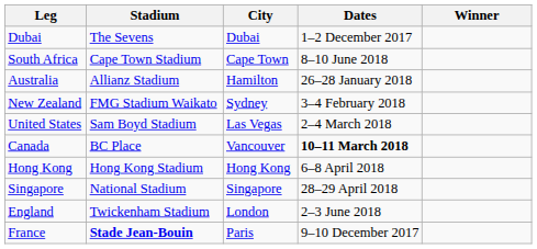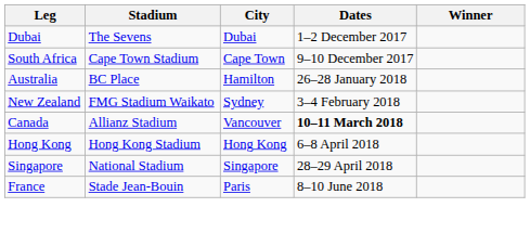 <table class="wikitable sortable"  text-align:left;">
 <tr bgcolor="#efefef">
 <th style="width:5.5em;">Leg</th>
 <th style="width:9.5em;">Stadium</th>
 <th style="width:5.0em;">City</th>
 <th>Dates</th>
 <th style="width:7.5em;">Winner</th>
 </tr>
 <tr>
 <td><a href='#'>Dubai</a></td>
 <td><a href='#'>The Sevens</a></td>
 <td><a href='#'>Dubai</a></td>
 <td>1–2 December 2017</td>
 <td></td>
 </tr>
 <tr>
 <td><a href='#'>South Africa</a></td>
 <td><a href='#'>Cape Town Stadium</a></td>
 <td><a href='#'>Cape Town</a></td>
-<td>8–10 June 2018</td>
+<td>9–10 December 2017</td>
 <td></td>
 </tr>
 <tr>
 <td><a href='#'>Australia</a></td>
-<td><a href='#'>Allianz Stadium</a></td>
+<td><a href='#'>BC Place</a></td>
 <td><a href='#'>Hamilton</a></td>
 <td>26–28 January 2018</td>
 <td></td>
 </tr>
 <tr>
 <td><a href='#'>New Zealand</a></td>
 <td><a href='#'>FMG Stadium Waikato</a></td>
 <td><a href='#'>Sydney</a></td>
 <td>3–4 February 2018</td>
 <td></td>
 </tr>
 <tr>
-<td><a href='#'>United States</a></td>
-<td><a href='#'>Sam Boyd Stadium</a></td>
-<td><a href='#'>Las Vegas</a></td>
-<td>2–4 March 2018</td>
-<td></td>
-</tr>
-<tr>
 <td><a href='#'>Canada</a></td>
-<td><a href='#'>BC Place</a></td>
+<td><a href='#'>Allianz Stadium</a></td>
 <td><a href='#'>Vancouver</a></td>
 <td><strong>10–11 March 2018</strong></td>
 <td></td>
 </tr>
 <tr>
 <td><a href='#'>Hong Kong</a></td>
 <td><a href='#'>Hong Kong Stadium</a></td>
 <td><a href='#'>Hong Kong</a></td>
 <td>6–8 April 2018</td>
 <td></td>
 </tr>
 <tr>
 <td><a href='#'>Singapore</a></td>
 <td><a href='#'>National Stadium</a></td>
 <td><a href='#'>Singapore</a></td>
 <td>28–29 April 2018</td>
 <td></td>
 </tr>
 <tr>
-<td><a href='#'>England</a></td>
-<td><a href='#'>Twickenham Stadium</a></td>
-<td><a href='#'>London</a></td>
-<td>2–3 June 2018</td>
-<td></td>
-</tr>
-<tr>
 <td><a href='#'>France</a></td>
-<td><strong><a href='#'>Stade Jean-Bouin</a></strong></td>
+<td><a href='#'>Stade Jean-Bouin</a></td>
 <td><a href='#'>Paris</a></td>
-<td>9–10 December 2017</td>
+<td>8–10 June 2018</td>
 <td></td>
 </tr>
 </table>
